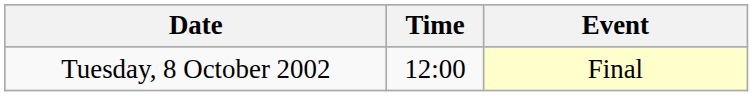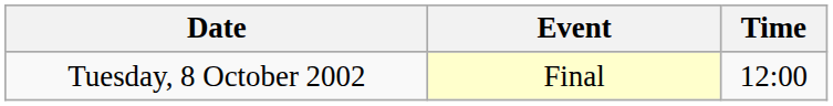 <table class = "wikitable" style="text-align:center;">
 <tr>
 <th width=220>Date</th>
+<th width=150>Event</th>
 <th width=50>Time</th>
-<th width=150>Event</th>
 </tr>
 <tr>
 <td>Tuesday, 8 October 2002</td>
+<td bgcolor=ffffcc>Final</td>
 <td>12:00</td>
-<td bgcolor=ffffcc>Final</td>
 </tr>
 </table>
